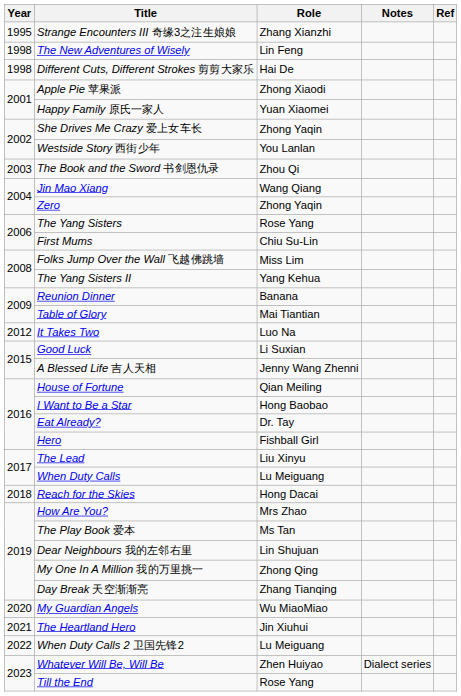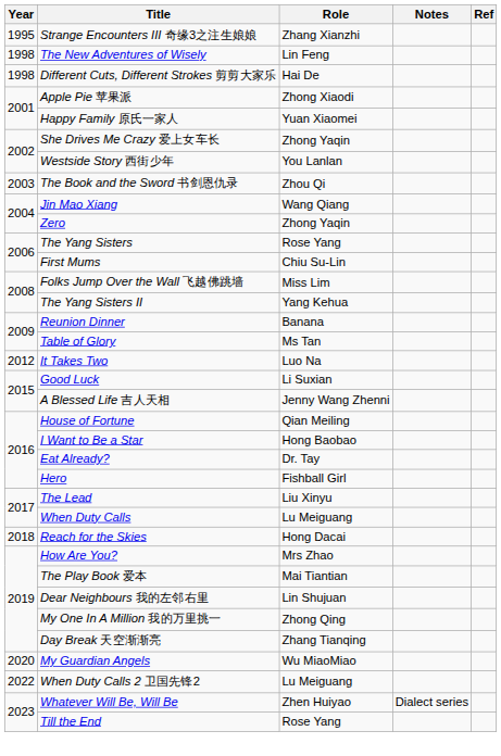 <table class="wikitable sortable">
 <tr>
 <th>Year</th>
 <th>Title</th>
 <th>Role</th>
 <th class="unsortable">Notes</th>
 <th class="unsortable">Ref</th>
 </tr>
 <tr>
 <td>1995</td>
 <td><em>Strange Encounters III</em>  奇缘3之注生娘娘</td>
 <td>Zhang Xianzhi</td>
 <td></td>
 <td></td>
 </tr>
 <tr>
 <td>1998</td>
 <td><em><a href='#'>The New Adventures of Wisely</a></em></td>
 <td>Lin Feng</td>
 <td></td>
 <td></td>
 </tr>
 <tr>
 <td>1998</td>
 <td><em>Different Cuts, Different Strokes</em> 剪剪大家乐</td>
 <td>Hai De</td>
 <td></td>
 <td></td>
 </tr>
 <tr>
 <td rowspan="2">2001</td>
 <td><em>Apple Pie</em> 苹果派</td>
 <td>Zhong Xiaodi</td>
 <td></td>
 <td></td>
 </tr>
 <tr>
 <td><em>Happy Family</em> 原氏一家人</td>
 <td>Yuan Xiaomei</td>
 <td></td>
 <td></td>
 </tr>
 <tr>
 <td rowspan="2">2002</td>
 <td><em>She Drives Me Crazy</em> 爱上女车长</td>
 <td>Zhong Yaqin</td>
 <td></td>
 <td></td>
 </tr>
 <tr>
 <td><em>Westside Story</em> 西街少年</td>
 <td>You Lanlan</td>
 <td></td>
 <td></td>
 </tr>
 <tr>
 <td>2003</td>
 <td><em>The Book and the Sword</em> 书剑恩仇录</td>
 <td>Zhou Qi</td>
 <td></td>
 <td></td>
 </tr>
 <tr>
 <td rowspan="2">2004</td>
 <td><em><a href='#'>Jin Mao Xiang</a></em></td>
 <td>Wang Qiang</td>
 <td></td>
 <td></td>
 </tr>
 <tr>
 <td><em><a href='#'>Zero</a></em></td>
 <td>Zhong Yaqin</td>
 <td></td>
 <td></td>
 </tr>
 <tr>
 <td rowspan="2">2006</td>
 <td><em>The Yang Sisters</em></td>
 <td>Rose Yang</td>
 <td></td>
 <td></td>
 </tr>
 <tr>
 <td><em>First Mums</em></td>
 <td>Chiu Su-Lin</td>
 <td></td>
 <td></td>
 </tr>
 <tr>
 <td rowspan="2">2008</td>
 <td><em>Folks Jump Over the Wall</em> 飞越佛跳墙</td>
 <td>Miss Lim</td>
 <td></td>
 <td></td>
 </tr>
 <tr>
 <td><em>The Yang Sisters II</em></td>
 <td>Yang Kehua</td>
 <td></td>
 <td></td>
 </tr>
 <tr>
 <td rowspan="2">2009</td>
 <td><em><a href='#'>Reunion Dinner</a></em></td>
 <td>Banana</td>
 <td></td>
 <td></td>
 </tr>
 <tr>
 <td><em><a href='#'>Table of Glory</a></em></td>
-<td>Mai Tiantian</td>
+<td>Ms Tan</td>
 <td></td>
 <td></td>
 </tr>
 <tr>
 <td>2012</td>
 <td><em><a href='#'>It Takes Two</a></em></td>
 <td>Luo Na</td>
 <td></td>
 <td></td>
 </tr>
 <tr>
 <td rowspan="2">2015</td>
 <td><em><a href='#'>Good Luck</a></em></td>
 <td>Li Suxian</td>
 <td></td>
 <td></td>
 </tr>
 <tr>
 <td><em>A Blessed Life</em> 吉人天相</td>
 <td>Jenny Wang Zhenni</td>
 <td></td>
 <td></td>
 </tr>
 <tr>
 <td rowspan="4">2016</td>
 <td><em><a href='#'>House of Fortune</a></em></td>
 <td>Qian Meiling</td>
 <td></td>
 <td></td>
 </tr>
 <tr>
 <td><em><a href='#'>I Want to Be a Star</a></em></td>
 <td>Hong Baobao</td>
 <td></td>
 <td></td>
 </tr>
 <tr>
 <td><em><a href='#'>Eat Already?</a></em></td>
 <td>Dr. Tay</td>
 <td></td>
 <td></td>
 </tr>
 <tr>
 <td><em><a href='#'>Hero</a></em></td>
 <td>Fishball Girl</td>
 <td></td>
 <td></td>
 </tr>
 <tr>
 <td rowspan="2">2017</td>
 <td><em><a href='#'>The Lead</a></em></td>
 <td>Liu Xinyu</td>
 <td></td>
 <td></td>
 </tr>
 <tr>
 <td><em><a href='#'>When Duty Calls</a></em></td>
 <td>Lu Meiguang</td>
 <td></td>
 <td></td>
 </tr>
 <tr>
 <td rowspan="1">2018</td>
 <td><em><a href='#'>Reach for the Skies</a></em></td>
 <td>Hong Dacai</td>
 <td></td>
 <td></td>
 </tr>
 <tr>
 <td rowspan="5">2019</td>
 <td><em><a href='#'>How Are You?</a></em></td>
 <td>Mrs Zhao</td>
 <td></td>
 <td></td>
 </tr>
 <tr>
 <td><em>The Play Book</em> 爱本</td>
-<td>Ms Tan</td>
+<td>Mai Tiantian</td>
 <td></td>
 <td></td>
 </tr>
 <tr>
 <td><em>Dear Neighbours</em> 我的左邻右里</td>
 <td>Lin Shujuan</td>
 <td></td>
 <td></td>
 </tr>
 <tr>
 <td><em>My One In A Million</em> 我的万里挑一</td>
 <td>Zhong Qing</td>
 <td></td>
 <td></td>
 </tr>
 <tr>
 <td><em>Day Break</em> 天空渐渐亮</td>
 <td>Zhang Tianqing</td>
 <td></td>
 <td></td>
 </tr>
 <tr>
 <td>2020</td>
 <td><em><a href='#'>My Guardian Angels</a></em></td>
 <td>Wu MiaoMiao</td>
 <td></td>
 <td></td>
 </tr>
 <tr>
-<td>2021</td>
-<td><em><a href='#'>The Heartland Hero</a></em></td>
-<td>Jin Xiuhui</td>
-<td></td>
-<td></td>
-</tr>
-<tr>
 <td>2022</td>
 <td><em>When Duty Calls 2</em> 卫国先锋2</td>
 <td>Lu Meiguang</td>
 <td></td>
 <td></td>
 </tr>
 <tr>
 <td rowspan="2">2023</td>
 <td><em><a href='#'>Whatever Will Be, Will Be</a></em></td>
 <td>Zhen Huiyao</td>
 <td>Dialect series</td>
 <td></td>
 </tr>
 <tr>
 <td><em><a href='#'>Till the End</a></em></td>
 <td>Rose Yang</td>
 <td></td>
 <td></td>
 </tr>
 </table>
